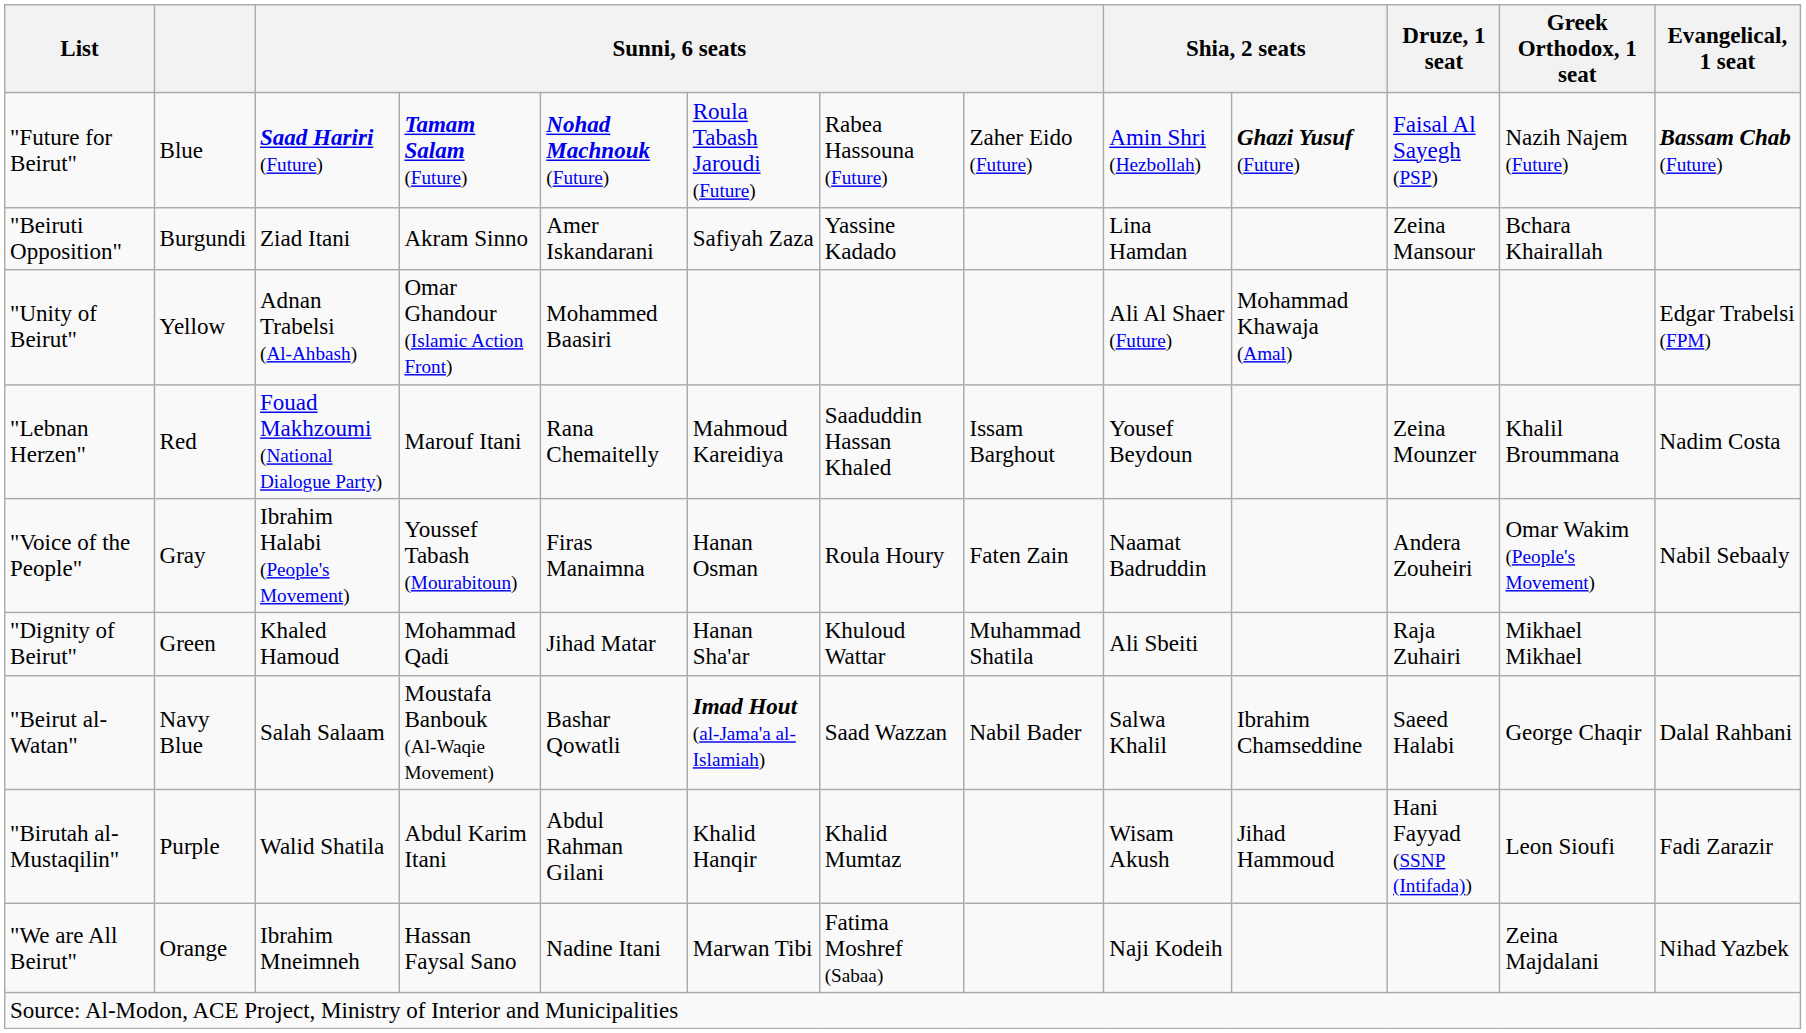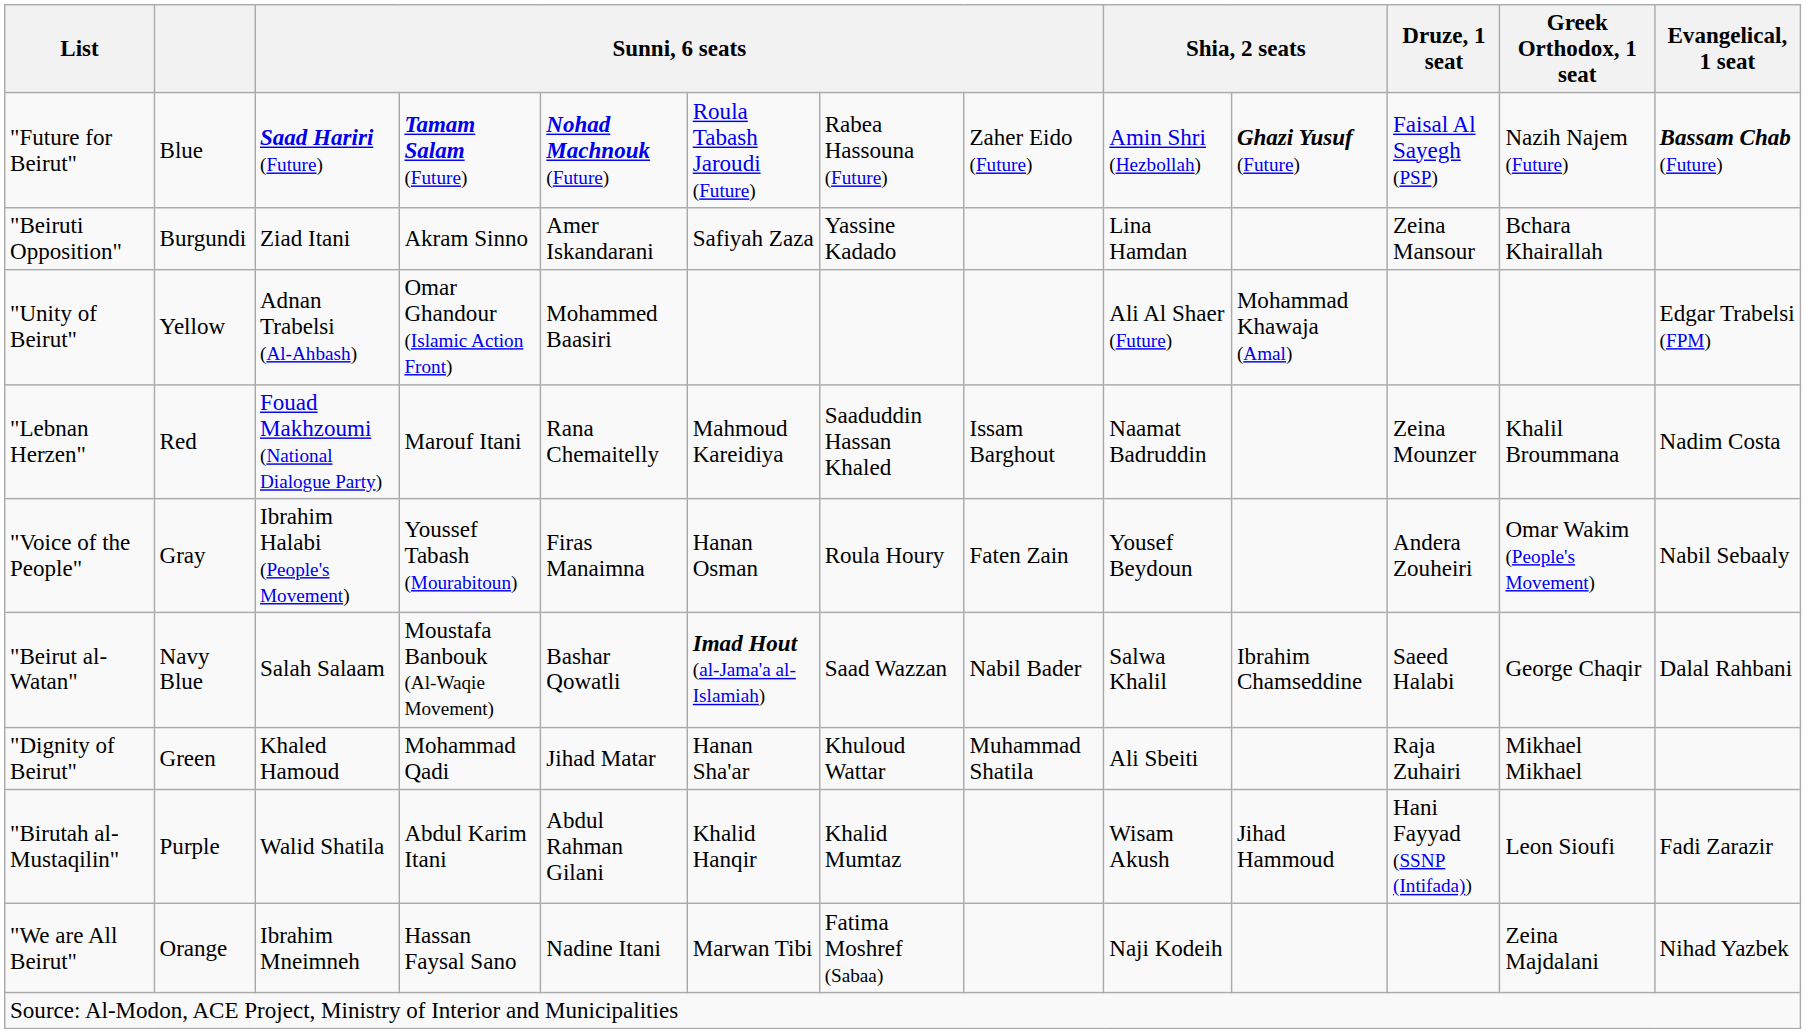 <table class=wikitable style=text-align:left>
 <tr>
 <th>List</th>
 <th></th>
 <th colspan=6>Sunni, 6 seats</th>
 <th colspan=2>Shia, 2 seats</th>
 <th>Druze, 1 seat</th>
 <th>Greek Orthodox, 1 seat</th>
 <th>Evangelical, 1 seat</th>
 </tr>
 <tr>
 <td align=left>"Future for Beirut"</td>
 <td>Blue</td>
 <td><strong><em><a href='#'>Saad Hariri</a></em></strong><br><small>(<a href='#'>Future</a>)</small></td>
 <td><strong><em><a href='#'>Tamam Salam</a></em></strong><br><small>(<a href='#'>Future</a>)</small></td>
 <td><strong><em><a href='#'>Nohad Machnouk</a></em></strong><br><small>(<a href='#'>Future</a>)</small></td>
 <td><a href='#'>Roula Tabash Jaroudi</a><br><small>(<a href='#'>Future</a>)</small></td>
 <td>Rabea Hassouna<br><small>(<a href='#'>Future</a>)</small></td>
 <td>Zaher Eido<br><small>(<a href='#'>Future</a>)</small></td>
 <td><a href='#'>Amin Shri</a><br><small>(<a href='#'>Hezbollah</a>)</small></td>
 <td><strong><em>Ghazi Yusuf</em></strong><br><small>(<a href='#'>Future</a>)</small></td>
 <td><a href='#'>Faisal Al Sayegh</a><br><small>(<a href='#'>PSP</a>)</small></td>
 <td>Nazih Najem<br><small>(<a href='#'>Future</a>)</small></td>
 <td><strong><em>Bassam Chab</em></strong><br><small>(<a href='#'>Future</a>)</small></td>
 </tr>
 <tr>
 <td>"Beiruti Opposition"</td>
 <td>Burgundi</td>
 <td>Ziad Itani</td>
 <td>Akram Sinno</td>
 <td>Amer Iskandarani</td>
 <td>Safiyah Zaza</td>
 <td>Yassine Kadado</td>
 <td></td>
 <td>Lina Hamdan</td>
 <td></td>
 <td>Zeina Mansour</td>
 <td>Bchara Khairallah</td>
 <td></td>
 </tr>
 <tr>
 <td align=left>"Unity of Beirut"</td>
 <td>Yellow</td>
 <td>Adnan Trabelsi<br><small>(<a href='#'>Al-Ahbash</a>)</small></td>
 <td>Omar Ghandour<br><small>(<a href='#'>Islamic Action Front</a>)</small></td>
 <td>Mohammed Baasiri</td>
 <td></td>
 <td></td>
 <td></td>
 <td>Ali Al Shaer<br><small>(<a href='#'>Future</a>)</small></td>
 <td>Mohammad Khawaja<br><small>(<a href='#'>Amal</a>)</small></td>
 <td></td>
 <td></td>
 <td>Edgar Trabelsi<br><small>(<a href='#'>FPM</a>)</small></td>
 </tr>
 <tr>
 <td align=left>"Lebnan Herzen"</td>
 <td>Red</td>
 <td><a href='#'>Fouad Makhzoumi</a><br><small>(<a href='#'>National Dialogue Party</a>)</small></td>
 <td>Marouf Itani</td>
 <td>Rana Chemaitelly</td>
 <td>Mahmoud Kareidiya</td>
 <td>Saaduddin Hassan Khaled</td>
 <td>Issam Barghout</td>
-<td>Yousef Beydoun</td>
+<td>Naamat Badruddin</td>
 <td></td>
 <td>Zeina Mounzer</td>
 <td>Khalil Broummana</td>
 <td>Nadim Costa</td>
 </tr>
 <tr>
 <td align=left>"Voice of the People"</td>
 <td>Gray</td>
 <td>Ibrahim Halabi<br><small>(<a href='#'>People's Movement</a>)</small></td>
 <td>Youssef Tabash<br><small>(<a href='#'>Mourabitoun</a>)</small></td>
 <td>Firas Manaimna</td>
 <td>Hanan Osman</td>
 <td>Roula Houry</td>
 <td>Faten Zain</td>
-<td>Naamat Badruddin</td>
+<td>Yousef Beydoun</td>
 <td></td>
 <td>Andera Zouheiri</td>
 <td>Omar Wakim<br><small>(<a href='#'>People's Movement</a>)</small></td>
 <td>Nabil Sebaaly</td>
+</tr>
+<tr>
+<td align=left>"Beirut al-Watan"</td>
+<td>Navy Blue</td>
+<td>Salah Salaam</td>
+<td>Moustafa Banbouk<br><small>(Al-Waqie Movement)</small></td>
+<td>Bashar Qowatli</td>
+<td><strong><em>Imad Hout</em></strong><br><small>(<a href='#'>al-Jama'a al-Islamiah</a>)</small></td>
+<td>Saad Wazzan</td>
+<td>Nabil Bader</td>
+<td>Salwa Khalil</td>
+<td>Ibrahim Chamseddine</td>
+<td>Saeed Halabi</td>
+<td>George Chaqir</td>
+<td>Dalal Rahbani</td>
 </tr>
 <tr>
 <td align=left>"Dignity of Beirut"</td>
 <td>Green</td>
 <td>Khaled Hamoud</td>
 <td>Mohammad Qadi</td>
 <td>Jihad Matar</td>
 <td>Hanan Sha'ar</td>
 <td>Khuloud Wattar</td>
 <td>Muhammad Shatila</td>
 <td>Ali Sbeiti</td>
 <td></td>
 <td>Raja Zuhairi</td>
 <td>Mikhael Mikhael</td>
 <td></td>
-</tr>
-<tr>
-<td align=left>"Beirut al-Watan"</td>
-<td>Navy Blue</td>
-<td>Salah Salaam</td>
-<td>Moustafa Banbouk<br><small>(Al-Waqie Movement)</small></td>
-<td>Bashar Qowatli</td>
-<td><strong><em>Imad Hout</em></strong><br><small>(<a href='#'>al-Jama'a al-Islamiah</a>)</small></td>
-<td>Saad Wazzan</td>
-<td>Nabil Bader</td>
-<td>Salwa Khalil</td>
-<td>Ibrahim Chamseddine</td>
-<td>Saeed Halabi</td>
-<td>George Chaqir</td>
-<td>Dalal Rahbani</td>
 </tr>
 <tr>
 <td align=left>"Birutah al-Mustaqilin"</td>
 <td>Purple</td>
 <td>Walid Shatila</td>
 <td>Abdul Karim Itani</td>
 <td>Abdul Rahman Gilani</td>
 <td>Khalid Hanqir</td>
 <td>Khalid Mumtaz</td>
 <td></td>
 <td>Wisam Akush</td>
 <td>Jihad Hammoud</td>
 <td>Hani Fayyad<br><small>(<a href='#'>SSNP (Intifada)</a>)</small></td>
 <td>Leon Sioufi</td>
 <td>Fadi Zarazir</td>
 </tr>
 <tr>
 <td align=left>"We are All Beirut"</td>
 <td>Orange</td>
 <td>Ibrahim Mneimneh</td>
 <td>Hassan Faysal Sano</td>
 <td>Nadine Itani</td>
 <td>Marwan Tibi</td>
 <td>Fatima Moshref<br><small>(Sabaa)</small></td>
 <td></td>
 <td>Naji Kodeih</td>
 <td></td>
 <td></td>
 <td>Zeina Majdalani</td>
 <td>Nihad Yazbek</td>
 </tr>
 <tr>
 <td colspan="13" style="text-align:left;">Source: Al-Modon, ACE Project, Ministry of Interior and Municipalities</td>
 </tr>
 </table>
